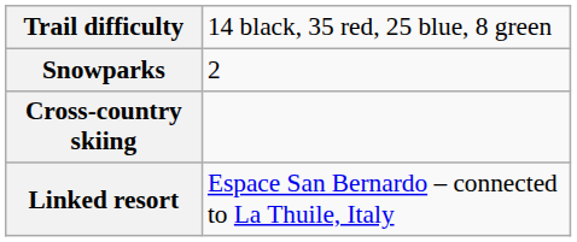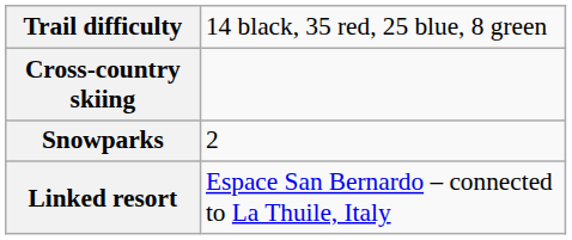 <table class="wikitable" style="width:22em; font-size:90%;">
 <tr>
 <th>Trail difficulty</th>
 <td>14 black, 35 red, 25 blue, 8 green</td>
 </tr>
 <tr>
+<th>Cross-country skiing</th>
+<td></td>
+</tr>
+<tr>
 <th>Snowparks</th>
 <td>2</td>
-</tr>
-<tr>
-<th>Cross-country skiing</th>
-<td></td>
 </tr>
 <tr>
 <th>Linked resort</th>
 <td><a href='#'>Espace San Bernardo</a> – connected to <a href='#'>La Thuile, Italy</a></td>
 </tr>
 </table>
